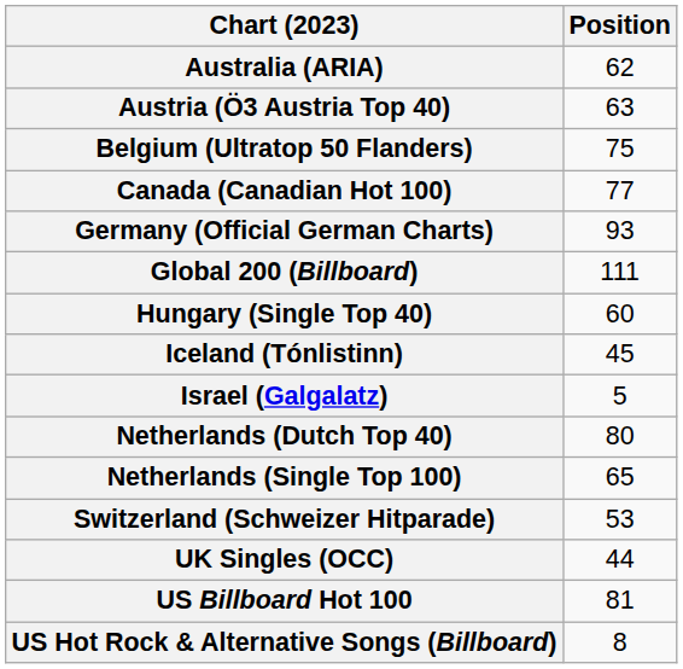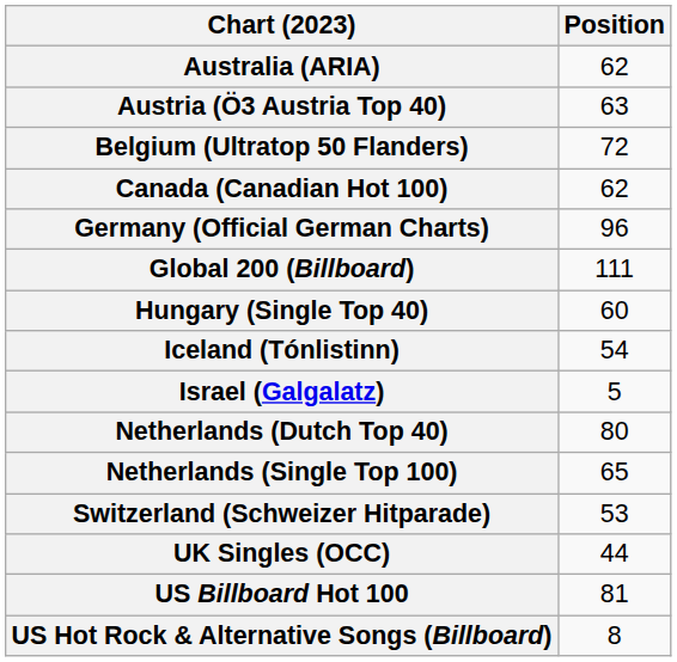 <table class="wikitable sortable plainrowheaders" style="text-align:center">
 <tr>
 <th scope="col">Chart (2023)</th>
 <th scope="col">Position</th>
 </tr>
 <tr>
 <th scope="row">Australia (ARIA)</th>
 <td>62</td>
 </tr>
 <tr>
 <th scope="row">Austria (Ö3 Austria Top 40)</th>
 <td>63</td>
 </tr>
 <tr>
 <th scope="row">Belgium (Ultratop 50 Flanders)</th>
-<td>75</td>
+<td>72</td>
 </tr>
 <tr>
 <th scope="row">Canada (Canadian Hot 100)</th>
-<td>77</td>
+<td>62</td>
 </tr>
 <tr>
 <th scope="row">Germany (Official German Charts)</th>
-<td>93</td>
+<td>96</td>
 </tr>
 <tr>
 <th scope="row">Global 200 (<em>Billboard</em>)</th>
 <td>111</td>
 </tr>
 <tr>
 <th scope="row">Hungary (Single Top 40)</th>
 <td>60</td>
 </tr>
 <tr>
 <th scope="row">Iceland (Tónlistinn)</th>
-<td>45</td>
+<td>54</td>
 </tr>
 <tr>
 <th scope="row">Israel (<a href='#'>Galgalatz</a>)</th>
 <td>5</td>
 </tr>
 <tr>
 <th scope="row">Netherlands (Dutch Top 40)</th>
 <td>80</td>
 </tr>
 <tr>
 <th scope="row">Netherlands (Single Top 100)</th>
 <td>65</td>
 </tr>
 <tr>
 <th scope="row">Switzerland (Schweizer Hitparade)</th>
 <td>53</td>
 </tr>
 <tr>
 <th scope="row">UK Singles (OCC)</th>
 <td>44</td>
 </tr>
 <tr>
 <th scope="row">US <em>Billboard</em> Hot 100</th>
 <td>81</td>
 </tr>
 <tr>
 <th scope="row">US Hot Rock & Alternative Songs (<em>Billboard</em>)</th>
 <td>8</td>
 </tr>
 </table>
